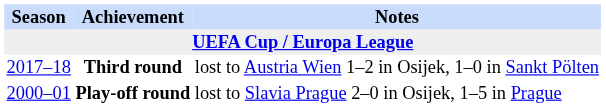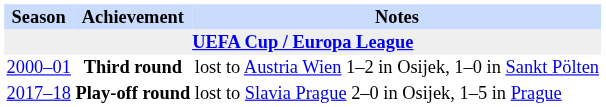 <table class="toccolours" border="0" cellpadding="2" cellspacing="0"  style="float:left; margin:0.5em;">
 <tr style="background:#cadcfb;">
 <th>Season</th>
 <th>Achievement</th>
 <th>Notes</th>
 </tr>
 <tr>
 <th colspan="4" style="background:#efefef;"><a href='#'>UEFA Cup / Europa League</a></th>
 </tr>
 <tr>
-<td style="text-align:center;"><a href='#'>2017–18</a></td>
+<td style="text-align:center;"><a href='#'>2000–01</a></td>
 <td style="text-align:center;"><strong>Third round</strong></td>
 <td style="text-align:left;">lost to  <a href='#'>Austria Wien</a> 1–2 in Osijek, 1–0 in <a href='#'>Sankt Pölten</a></td>
 </tr>
 <tr>
-<td style="text-align:center;"><a href='#'>2000–01</a></td>
+<td style="text-align:center;"><a href='#'>2017–18</a></td>
 <td style="text-align:center;"><strong>Play-off round</strong></td>
 <td style="text-align:left;">lost to  <a href='#'>Slavia Prague</a> 2–0 in Osijek, 1–5 in <a href='#'>Prague</a></td>
 </tr>
 </table>
